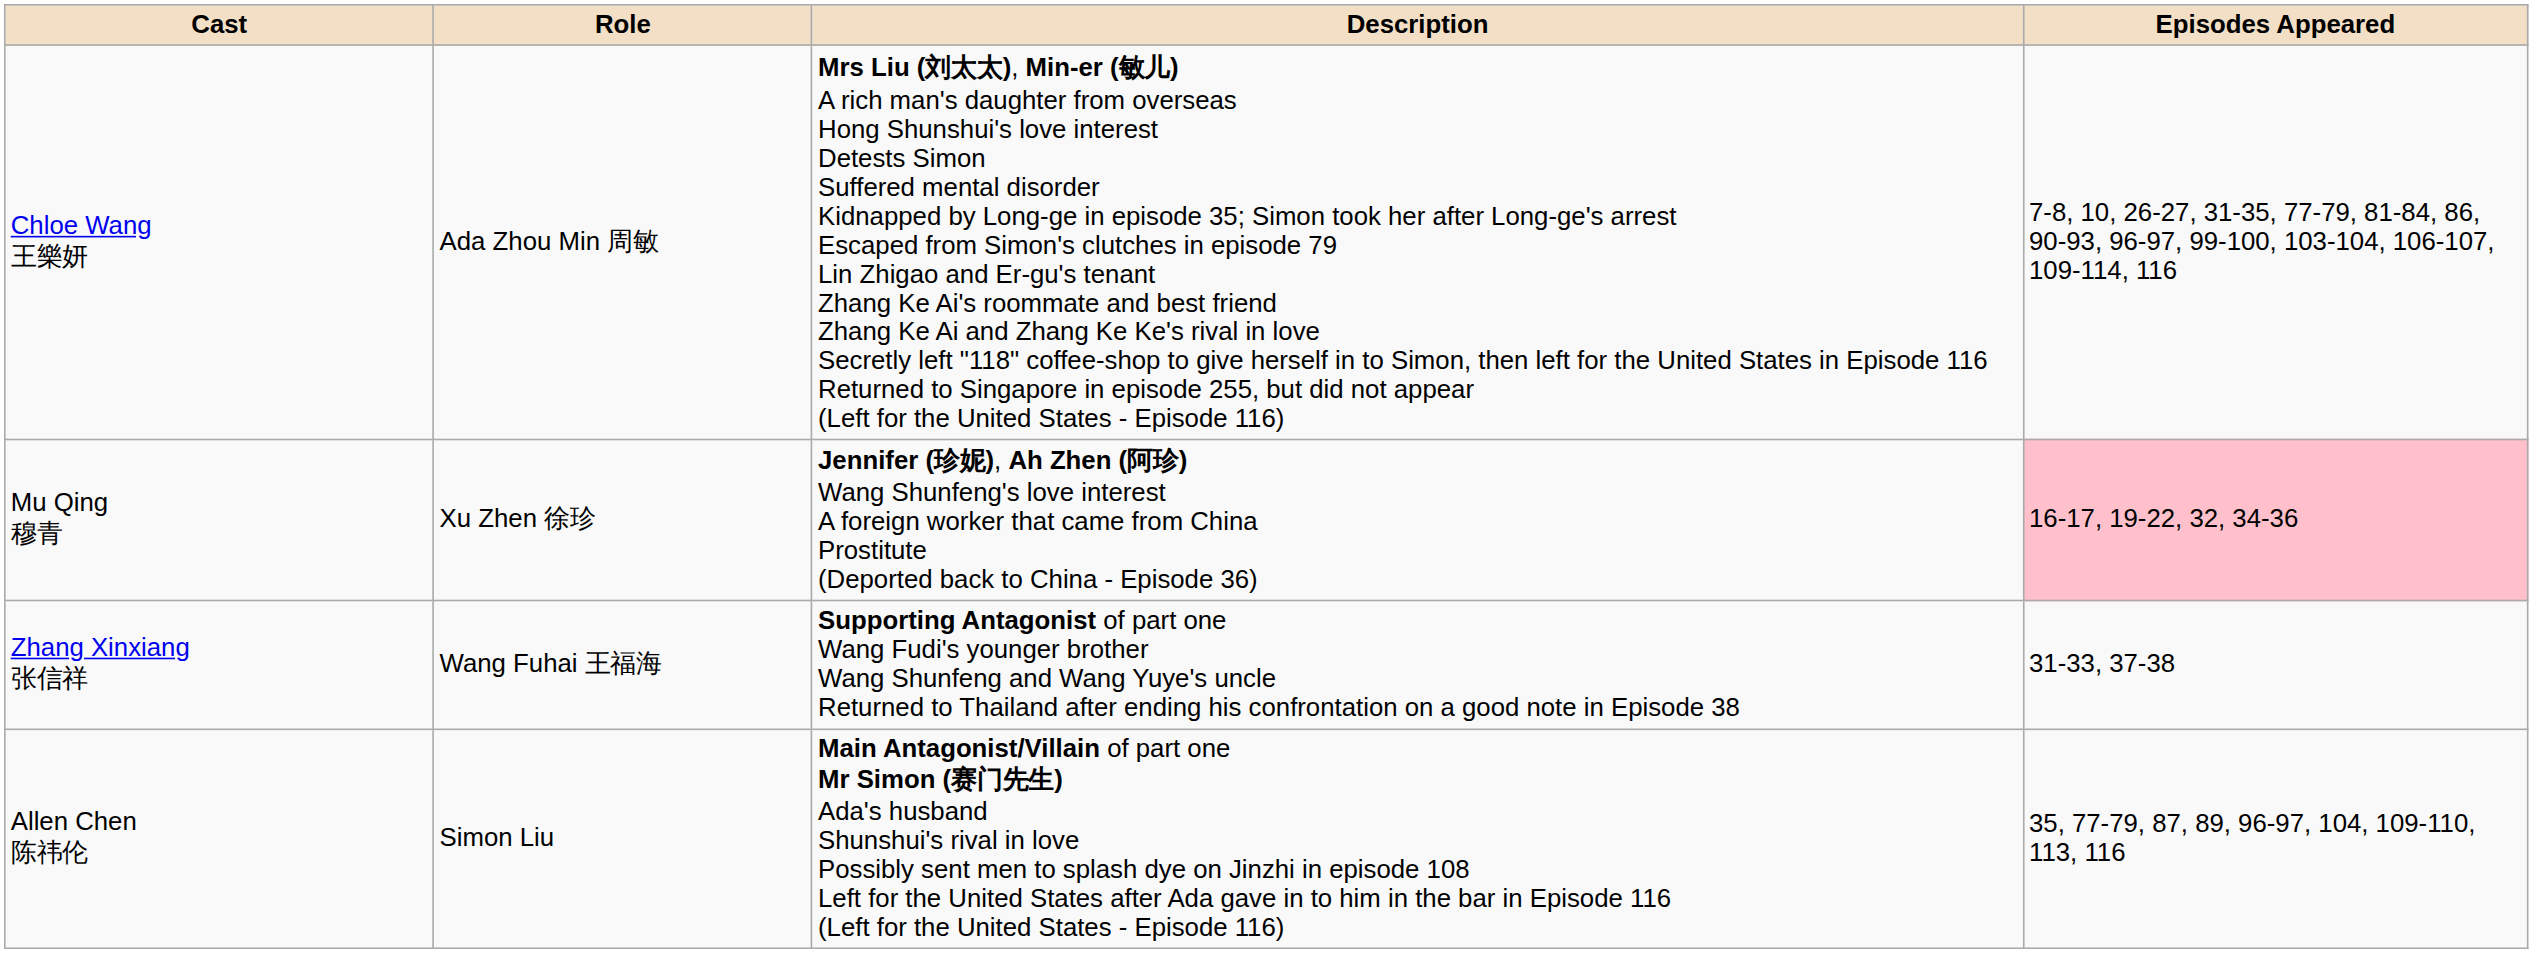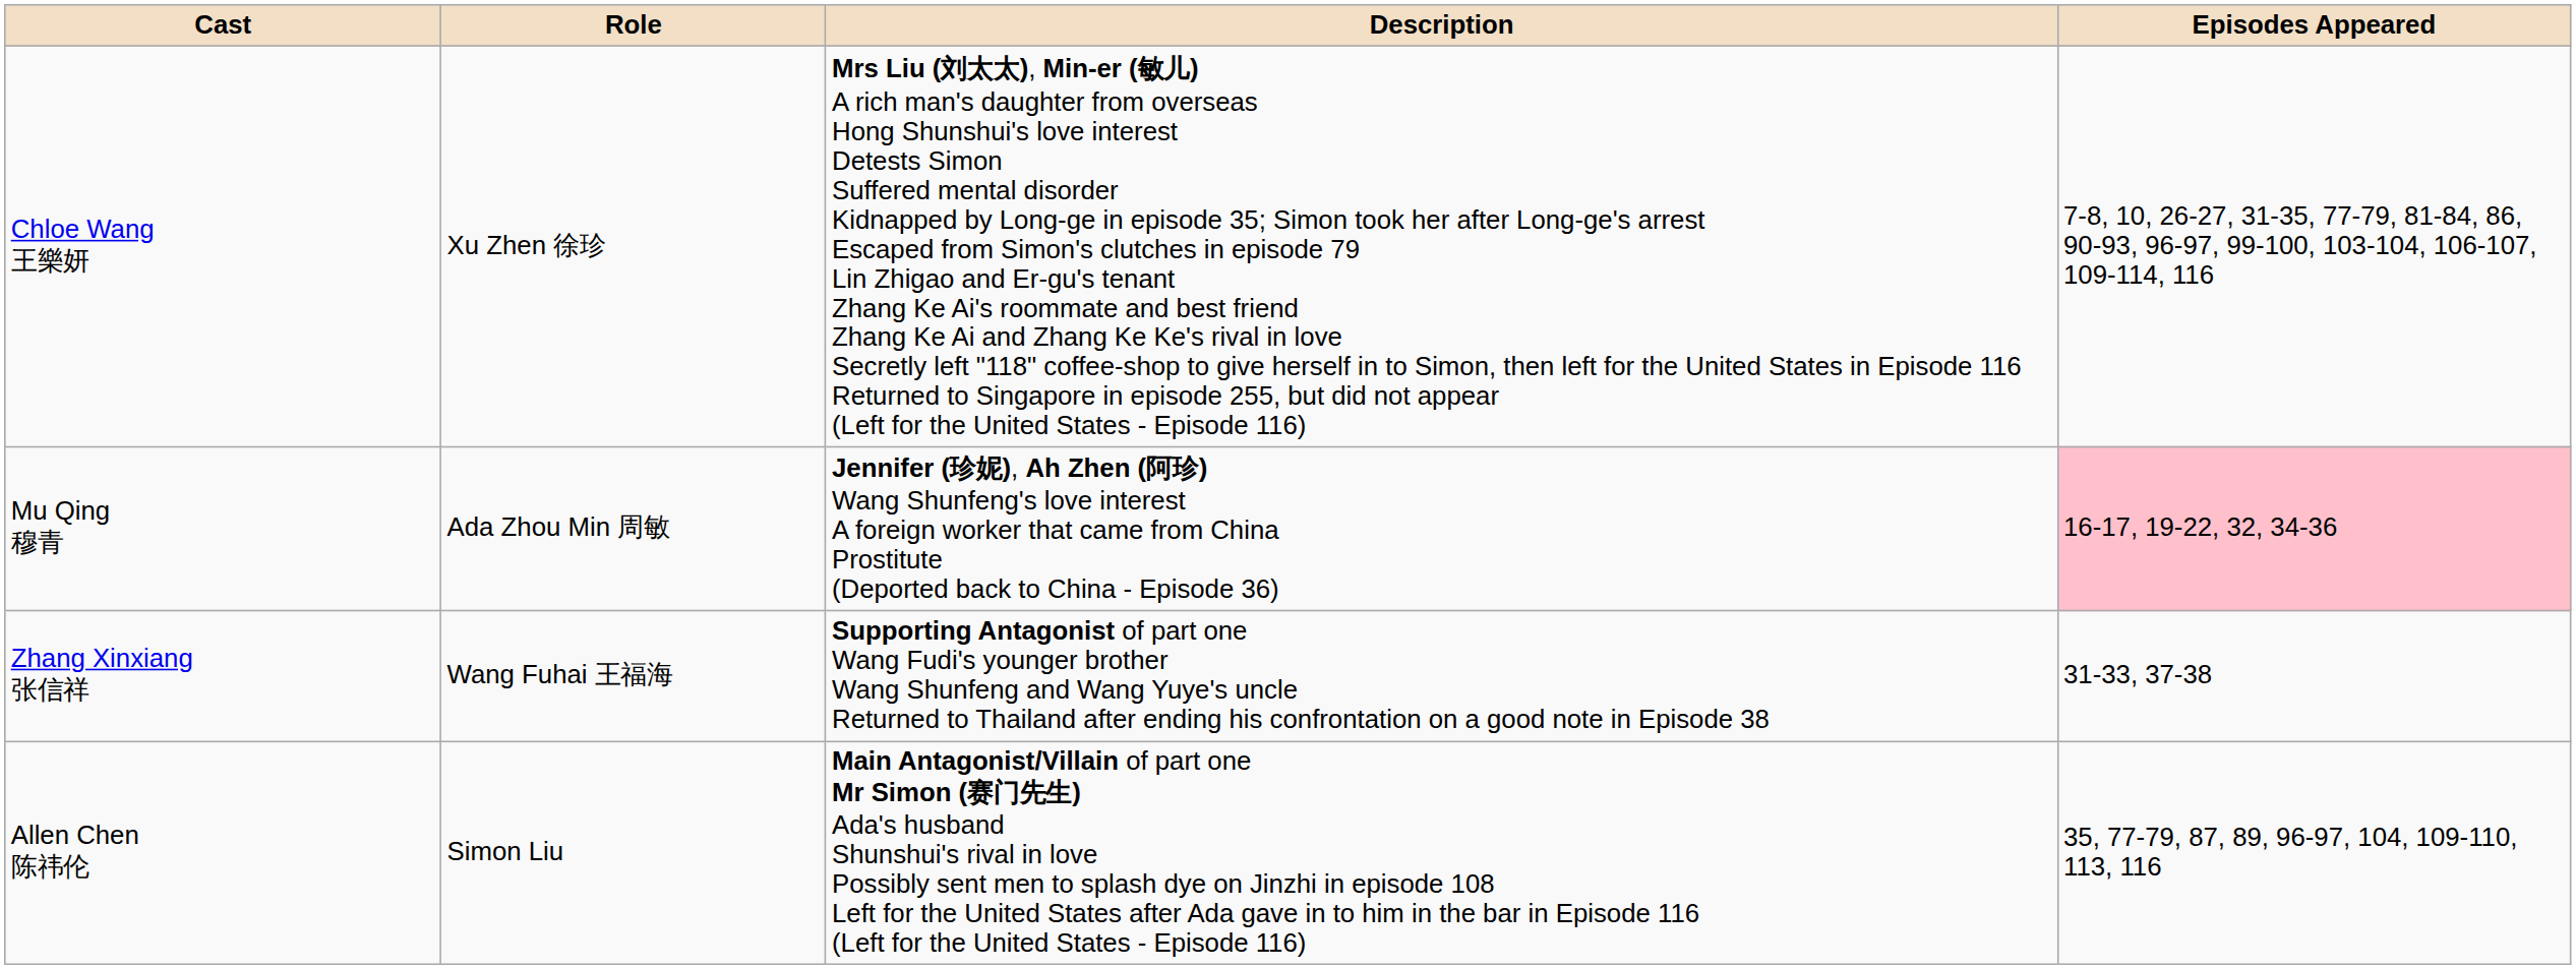 <table class="wikitable">
 <tr>
 <th style="background:#f2dfc6; width:17%">Cast</th>
 <th style="background:#f2dfc6; width:15%">Role</th>
 <th style="background:#f2dfc6; width:48%">Description</th>
 <th style="background:#f2dfc6; width:20%">Episodes Appeared</th>
 </tr>
 <tr>
 <td><a href='#'>Chloe Wang</a><br>王樂妍</td>
-<td>Ada Zhou Min 周敏</td>
+<td>Xu Zhen 徐珍</td>
 <td><strong>Mrs Liu (刘太太)</strong>, <strong>Min-er (敏儿)</strong><br>A rich man's daughter from overseas<br>Hong Shunshui's love interest<br>Detests Simon<br>Suffered mental disorder<br>Kidnapped by Long-ge in episode 35; Simon took her after Long-ge's arrest<br>Escaped from Simon's clutches in episode 79<br>Lin Zhigao and Er-gu's tenant<br>Zhang Ke Ai's roommate and best friend<br>Zhang Ke Ai and Zhang Ke Ke's rival in love<br>Secretly left "118" coffee-shop to give herself in to Simon, then left for the United States in Episode 116<br>Returned to Singapore in episode 255, but did not appear<br>(Left for the United States - Episode 116)</td>
 <td>7-8, 10, 26-27, 31-35, 77-79, 81-84, 86, 90-93, 96-97, 99-100, 103-104, 106-107, 109-114, 116</td>
 </tr>
 <tr>
 <td>Mu Qing<br>穆青</td>
-<td>Xu Zhen 徐珍</td>
+<td>Ada Zhou Min 周敏</td>
 <td><strong>Jennifer (珍妮)</strong>, <strong>Ah Zhen (阿珍)</strong><br>Wang Shunfeng's love interest<br>A foreign worker that came from China<br>Prostitute<br>(Deported back to China - Episode 36)</td>
 <td style="background: pink;">16-17, 19-22, 32, 34-36</td>
 </tr>
 <tr>
 <td><a href='#'>Zhang Xinxiang</a><br>张信祥</td>
 <td>Wang Fuhai 王福海</td>
 <td><strong>Supporting Antagonist</strong> of part one<br>Wang Fudi's younger brother<br>Wang Shunfeng and Wang Yuye's uncle<br>Returned to Thailand after ending his confrontation on a good note in Episode 38</td>
 <td>31-33, 37-38</td>
 </tr>
 <tr>
 <td>Allen Chen<br>陈祎伦</td>
 <td>Simon Liu</td>
 <td><strong>Main Antagonist/Villain</strong> of part one<br><strong>Mr Simon (赛门先生)</strong><br>Ada's husband<br>Shunshui's rival in love<br>Possibly sent men to splash dye on Jinzhi in episode 108<br>Left for the United States after Ada gave in to him in the bar in Episode 116<br>(Left for the United States - Episode 116)</td>
 <td>35, 77-79, 87, 89, 96-97, 104, 109-110, 113, 116</td>
 </tr>
 </table>
